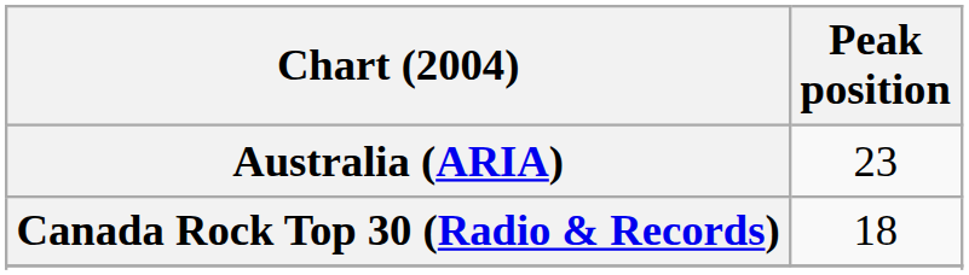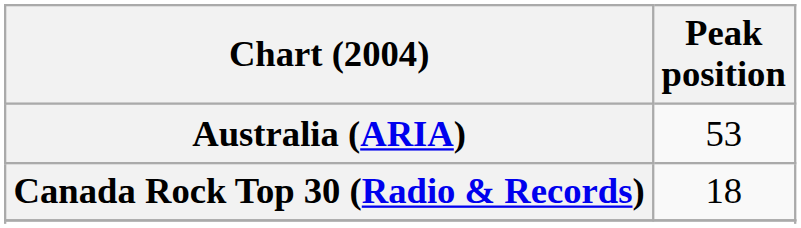 <table class="wikitable sortable plainrowheaders">
 <tr>
 <th scope="col">Chart (2004)</th>
 <th scope="col">Peak<br>position</th>
 </tr>
 <tr>
 <th scope="row">Australia (<a href='#'>ARIA</a>)</th>
-<td align="center">23</td>
+<td align="center">53</td>
 </tr>
 <tr>
 <th scope="row">Canada Rock Top 30 (<a href='#'>Radio & Records</a>)</th>
 <td align="center">18</td>
 </tr>
 <tr>
 </tr>
 <tr>
 </tr>
 <tr>
 </tr>
 <tr>
 </tr>
 </table>
